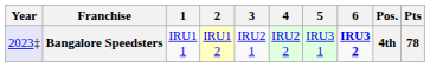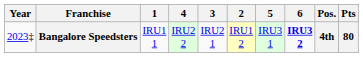 <table class="wikitable" style="text-align:center; font-size:85%">
 <tr>
 <th>Year</th>
 <th>Franchise</th>
 <th>1</th>
+<th>4</th>
+<th>3</th>
 <th>2</th>
-<th>3</th>
-<th>4</th>
 <th>5</th>
 <th>6</th>
 <th>Pos.</th>
 <th>Pts</th>
 </tr>
 <tr>
-<td style="background: lavender;"><a href='#'>2023</a>‡</td>
+<td><a href='#'>2023</a>‡</td>
 <th>Bangalore Speedsters</th>
 <td><a href='#'>IRU1<br>1</a><br></td>
+<td style="background:#dfffdf;"><a href='#'>IRU2<br>2</a><br></td>
+<td><a href='#'>IRU2<br>1</a><br></td>
 <td style="background:#ffffbf;"><a href='#'>IRU1<br>2</a><br></td>
-<td><a href='#'>IRU2<br>1</a><br></td>
-<td style="background:#dfffdf;"><a href='#'>IRU2<br>2</a><br></td>
 <td style="background:#dfffdf;"><a href='#'>IRU3<br>1</a><br></td>
 <td><strong><a href='#'>IRU3<br>2</a><br></strong></td>
 <th>4th</th>
-<th>78</th>
+<th>80</th>
 </tr>
 </table>
